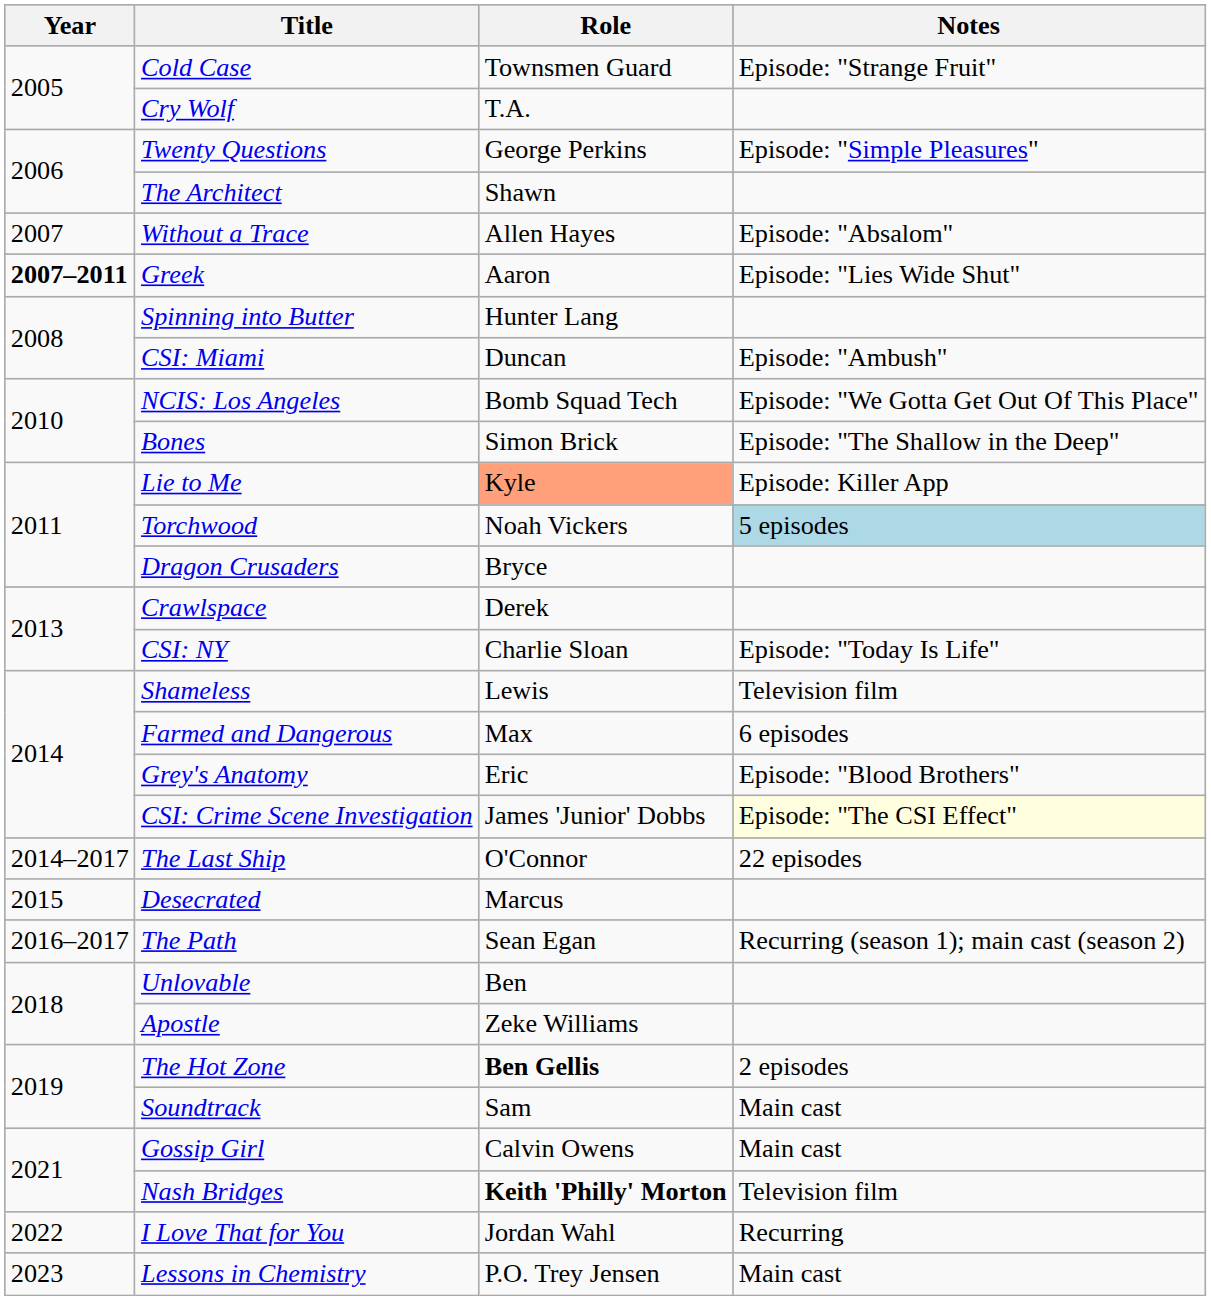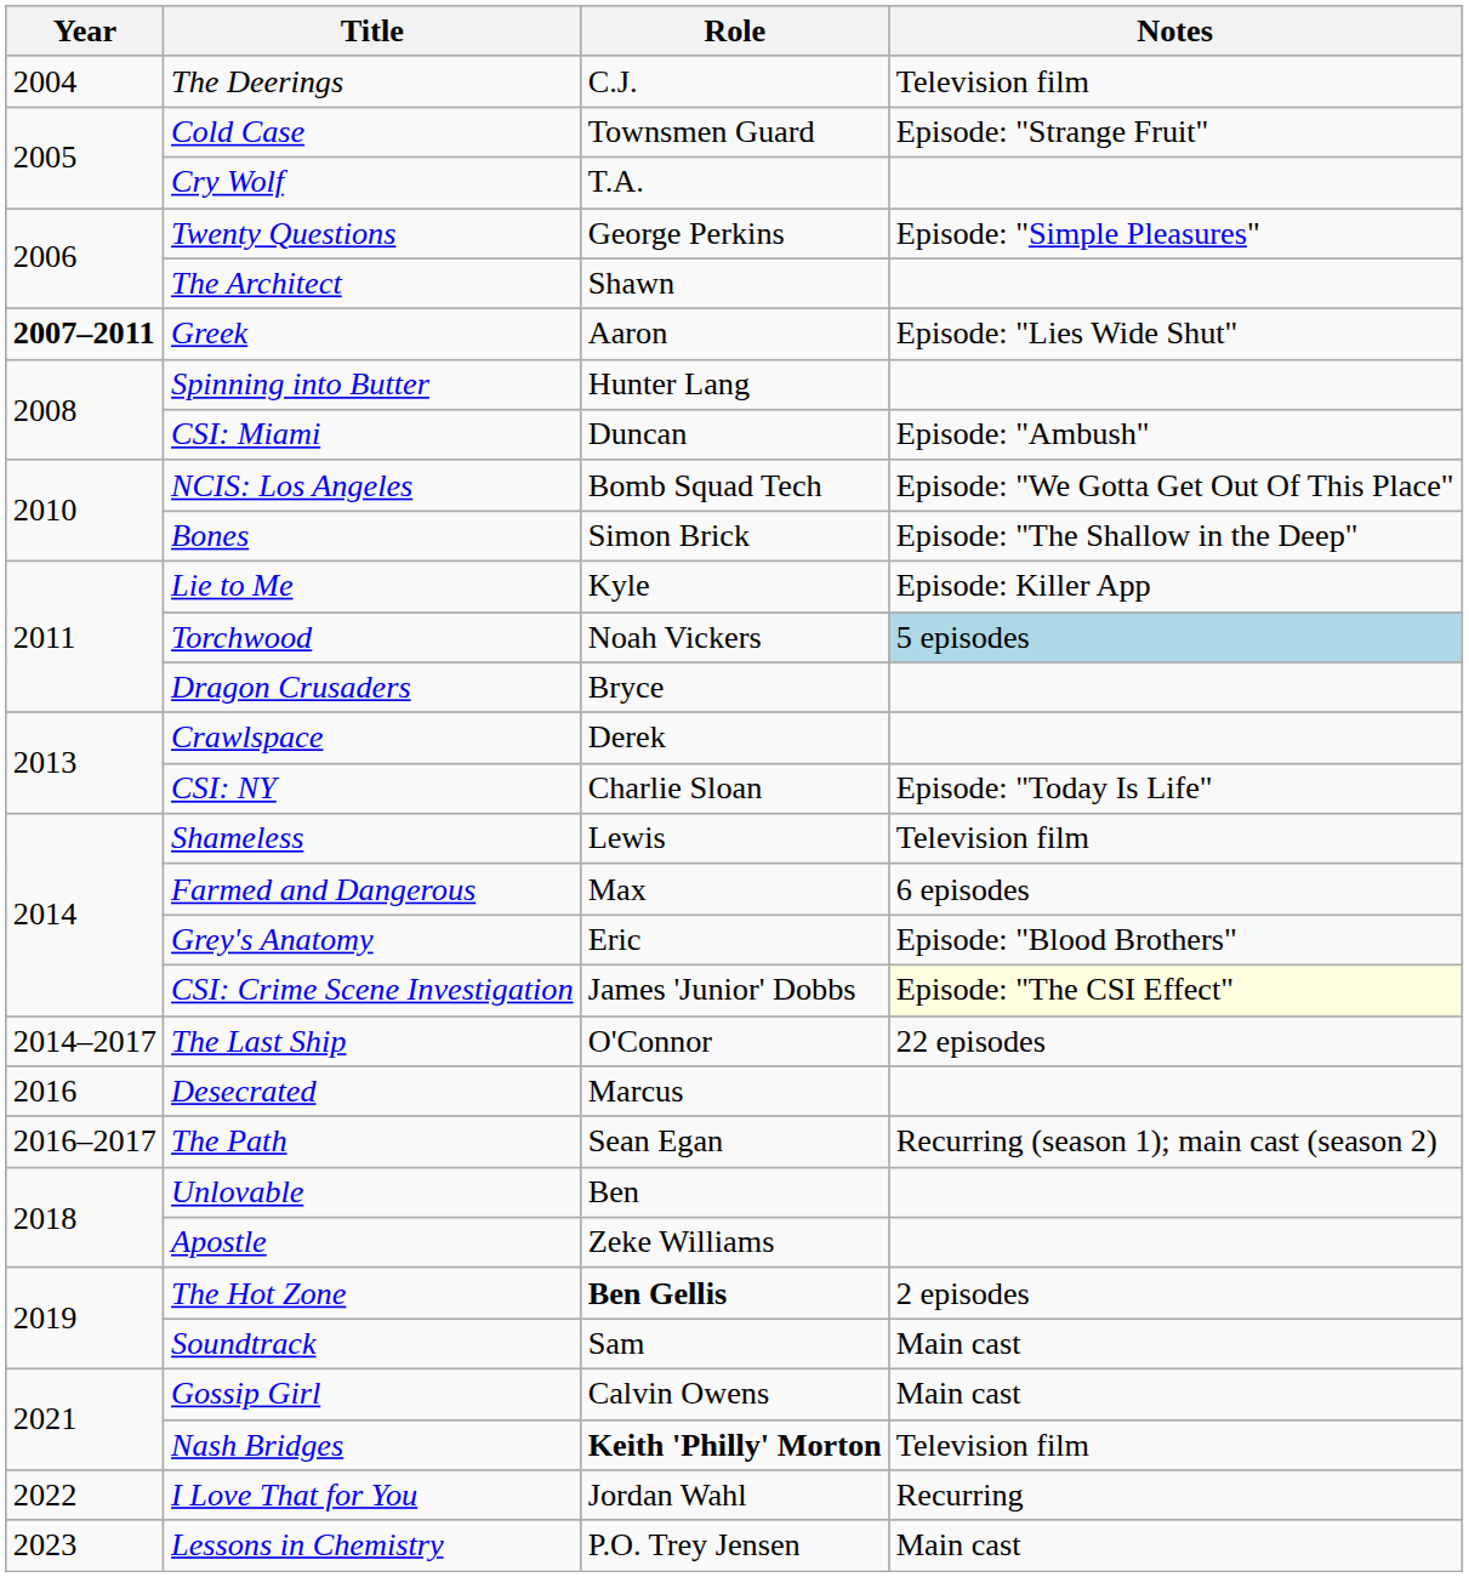 <table class="wikitable">
 <tr>
 <th>Year</th>
 <th>Title</th>
 <th>Role</th>
 <th>Notes</th>
+</tr>
+<tr>
+<td>2004</td>
+<td><em>The Deerings</em></td>
+<td>C.J.</td>
+<td>Television film</td>
 </tr>
 <tr>
 <td rowspan="2">2005</td>
 <td><em><a href='#'>Cold Case</a></em></td>
 <td>Townsmen Guard</td>
 <td>Episode: "Strange Fruit"</td>
 </tr>
 <tr>
 <td><em><a href='#'>Cry Wolf</a></em></td>
 <td>T.A.</td>
 <td></td>
 </tr>
 <tr>
 <td rowspan=2>2006</td>
 <td><em><a href='#'>Twenty Questions</a></em></td>
 <td>George Perkins</td>
 <td>Episode: "<a href='#'>Simple Pleasures</a>"</td>
 </tr>
 <tr>
 <td><em><a href='#'>The Architect</a></em></td>
 <td>Shawn</td>
 <td></td>
-</tr>
-<tr>
-<td>2007</td>
-<td><em><a href='#'>Without a Trace</a></em></td>
-<td>Allen Hayes</td>
-<td>Episode: "Absalom"</td>
 </tr>
 <tr>
 <td><strong>2007–2011</strong></td>
 <td><em><a href='#'>Greek</a></em></td>
 <td>Aaron</td>
 <td>Episode: "Lies Wide Shut"</td>
 </tr>
 <tr>
 <td rowspan=2>2008</td>
 <td><em><a href='#'>Spinning into Butter</a></em></td>
 <td>Hunter Lang</td>
 <td></td>
 </tr>
 <tr>
 <td><em><a href='#'>CSI: Miami</a></em></td>
 <td>Duncan</td>
 <td>Episode: "Ambush"</td>
 </tr>
 <tr>
 <td rowspan=2>2010</td>
 <td><em><a href='#'>NCIS: Los Angeles</a></em></td>
 <td>Bomb Squad Tech</td>
 <td>Episode: "We Gotta Get Out Of This Place"</td>
 </tr>
 <tr>
 <td><em><a href='#'>Bones</a></em></td>
 <td>Simon Brick</td>
 <td>Episode: "The Shallow in the Deep"</td>
 </tr>
 <tr>
 <td rowspan=3>2011</td>
 <td><em><a href='#'>Lie to Me</a></em></td>
-<td style="background: lightsalmon;">Kyle</td>
+<td>Kyle</td>
 <td>Episode: Killer App</td>
 </tr>
 <tr>
 <td><em><a href='#'>Torchwood</a></em></td>
 <td>Noah Vickers</td>
 <td style="background: lightblue;">5 episodes</td>
 </tr>
 <tr>
 <td><em><a href='#'>Dragon Crusaders</a></em></td>
 <td>Bryce</td>
 <td></td>
 </tr>
 <tr>
 <td rowspan=2>2013</td>
 <td><em><a href='#'>Crawlspace</a></em></td>
 <td>Derek</td>
 <td></td>
 </tr>
 <tr>
 <td><em><a href='#'>CSI: NY</a></em></td>
 <td>Charlie Sloan</td>
 <td>Episode: "Today Is Life"</td>
 </tr>
 <tr>
 <td rowspan="4">2014</td>
 <td><em><a href='#'>Shameless</a></em></td>
 <td>Lewis</td>
 <td>Television film</td>
 </tr>
 <tr>
 <td><em><a href='#'>Farmed and Dangerous</a></em></td>
 <td>Max</td>
 <td>6 episodes</td>
 </tr>
 <tr>
 <td><em><a href='#'>Grey's Anatomy</a></em></td>
 <td>Eric</td>
 <td>Episode: "Blood Brothers"</td>
 </tr>
 <tr>
 <td><em><a href='#'>CSI: Crime Scene Investigation</a></em></td>
 <td>James 'Junior' Dobbs</td>
 <td style="background: lightyellow;">Episode: "The CSI Effect"</td>
 </tr>
 <tr>
 <td>2014–2017</td>
 <td><em><a href='#'>The Last Ship</a></em></td>
 <td>O'Connor</td>
 <td>22 episodes</td>
 </tr>
 <tr>
-<td>2015</td>
+<td>2016</td>
 <td><em><a href='#'>Desecrated</a></em></td>
 <td>Marcus</td>
 <td></td>
 </tr>
 <tr>
 <td>2016–2017</td>
 <td><em><a href='#'>The Path</a></em></td>
 <td>Sean Egan</td>
 <td>Recurring (season 1); main cast (season 2)</td>
 </tr>
 <tr>
 <td rowspan="2">2018</td>
 <td><em><a href='#'>Unlovable</a></em></td>
 <td>Ben</td>
 <td></td>
 </tr>
 <tr>
 <td><em><a href='#'>Apostle</a></em></td>
 <td>Zeke Williams</td>
 <td></td>
 </tr>
 <tr>
 <td rowspan="2">2019</td>
 <td><em><a href='#'>The Hot Zone</a></em></td>
 <td><strong>Ben Gellis</strong></td>
 <td>2 episodes</td>
 </tr>
 <tr>
 <td><em><a href='#'>Soundtrack</a></em></td>
 <td>Sam</td>
 <td>Main cast</td>
 </tr>
 <tr>
 <td rowspan="2">2021</td>
 <td><em><a href='#'>Gossip Girl</a></em></td>
 <td>Calvin Owens</td>
 <td>Main cast</td>
 </tr>
 <tr>
 <td><em><a href='#'>Nash Bridges</a></em></td>
 <td><strong>Keith 'Philly' Morton</strong></td>
 <td>Television film</td>
 </tr>
 <tr>
 <td>2022</td>
 <td><em><a href='#'>I Love That for You</a></em></td>
 <td>Jordan Wahl</td>
 <td>Recurring</td>
 </tr>
 <tr>
 <td>2023</td>
 <td><em><a href='#'>Lessons in Chemistry</a></em></td>
 <td>P.O. Trey Jensen</td>
 <td>Main cast</td>
 </tr>
 </table>
